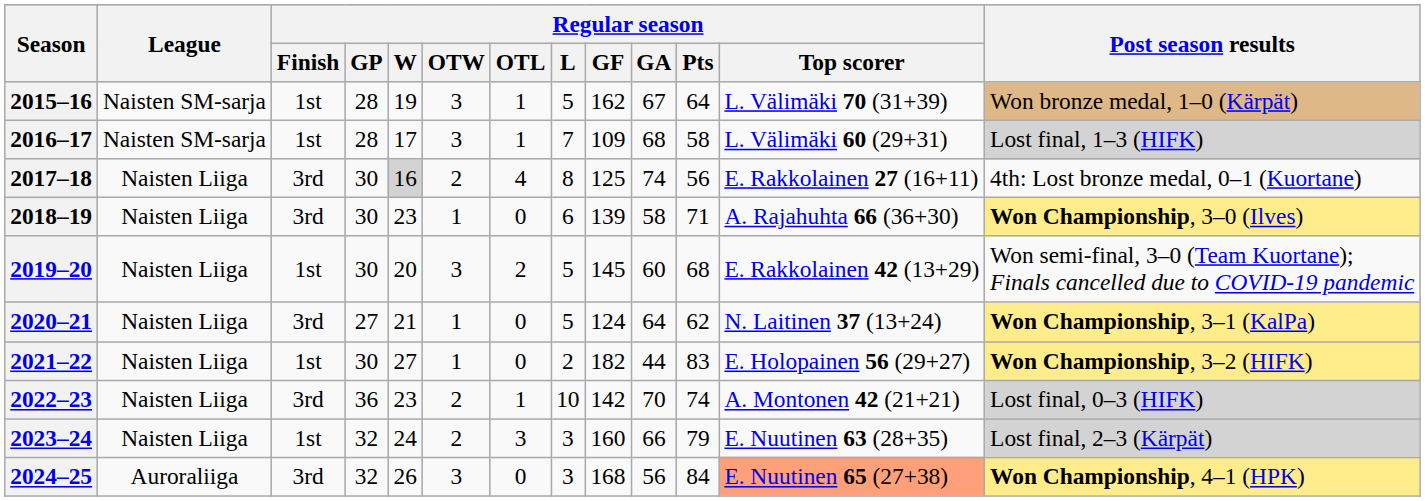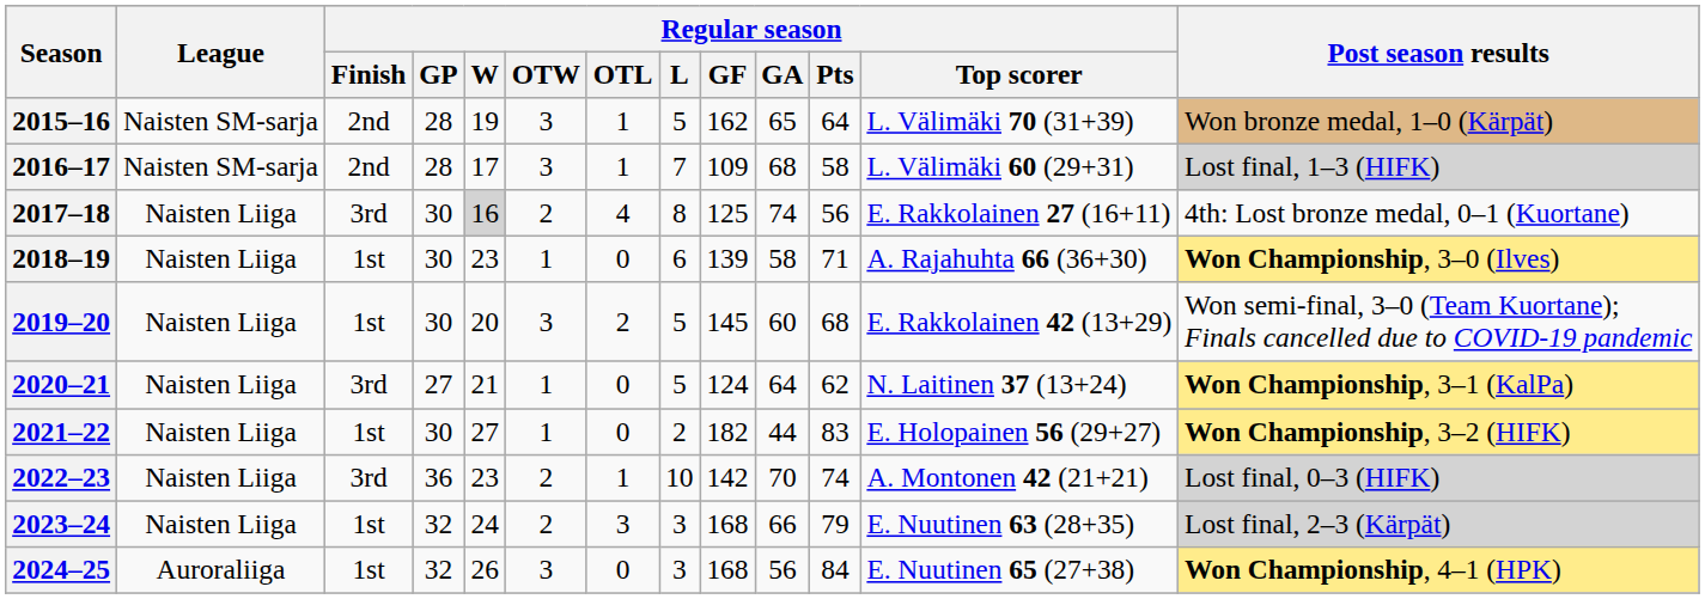 <table class="wikitable" style="text-align: center; font-size: 95%">
 <tr style="background:#c0c0c0">
 <th rowspan="2">Season</th>
 <th rowspan="2">League</th>
 <th colspan="10"><a href='#'>Regular season</a></th>
 <th rowspan="2"><a href='#'>Post season</a> results</th>
 </tr>
 <tr>
 <th>Finish</th>
 <th>GP</th>
 <th>W</th>
 <th>OTW</th>
 <th>OTL</th>
 <th>L</th>
 <th>GF</th>
 <th>GA</th>
 <th>Pts</th>
 <th>Top scorer</th>
 </tr>
 <tr>
 <th>2015–16</th>
 <td>Naisten SM-sarja</td>
-<td>1st</td>
+<td>2nd</td>
 <td>28</td>
 <td>19</td>
 <td>3</td>
 <td>1</td>
 <td>5</td>
 <td>162</td>
-<td>67</td>
+<td>65</td>
 <td>64</td>
 <td align=left> <a href='#'>L. Välimäki</a> <strong>70</strong> (31+39)</td>
 <td align=left style="background:#DEB887"> Won bronze medal, 1–0 (<a href='#'>Kärpät</a>)</td>
 </tr>
 <tr>
 <th>2016–17</th>
 <td>Naisten SM-sarja</td>
-<td>1st</td>
+<td>2nd</td>
 <td>28</td>
 <td>17</td>
 <td>3</td>
 <td>1</td>
 <td>7</td>
 <td>109</td>
 <td>68</td>
 <td>58</td>
 <td align=left> <a href='#'>L. Välimäki</a> <strong>60</strong> (29+31)</td>
 <td align=left style="background:#D3D3D3"> Lost final, 1–3 (<a href='#'>HIFK</a>)</td>
 </tr>
 <tr>
 <th>2017–18</th>
 <td>Naisten Liiga</td>
 <td>3rd</td>
 <td>30</td>
 <td style="background: lightgrey;">16</td>
 <td>2</td>
 <td>4</td>
 <td>8</td>
 <td>125</td>
 <td>74</td>
 <td>56</td>
 <td align=left> <a href='#'>E. Rakkolainen</a> <strong>27</strong> (16+11)</td>
 <td align=left>4th: Lost bronze medal, 0–1 (<a href='#'>Kuortane</a>)</td>
 </tr>
 <tr>
 <th>2018–19</th>
 <td>Naisten Liiga</td>
-<td>3rd</td>
+<td>1st</td>
 <td>30</td>
 <td>23</td>
 <td>1</td>
 <td>0</td>
 <td>6</td>
 <td>139</td>
 <td>58</td>
 <td>71</td>
 <td align=left> <a href='#'>A. Rajahuhta</a> <strong>66</strong> (36+30)</td>
 <td align=left style="background:#FFEC8B;"> <strong>Won Championship</strong>, 3–0 (<a href='#'>Ilves</a>)</td>
 </tr>
 <tr>
 <th><a href='#'>2019–20</a></th>
 <td>Naisten Liiga</td>
 <td>1st</td>
 <td>30</td>
 <td>20</td>
 <td>3</td>
 <td>2</td>
 <td>5</td>
 <td>145</td>
 <td>60</td>
 <td>68</td>
 <td align=left> <a href='#'>E. Rakkolainen</a> <strong>42</strong> (13+29)</td>
 <td align=left>Won semi-final, 3–0 (<a href='#'>Team Kuortane</a>);<br><em>Finals cancelled due to <a href='#'>COVID-19 pandemic</a></em></td>
 </tr>
 <tr>
 <th><a href='#'>2020–21</a></th>
 <td>Naisten Liiga</td>
 <td>3rd</td>
 <td>27</td>
 <td>21</td>
 <td>1</td>
 <td>0</td>
 <td>5</td>
 <td>124</td>
 <td>64</td>
 <td>62</td>
 <td align=left> <a href='#'>N. Laitinen</a> <strong>37</strong> (13+24)</td>
 <td align=left style="background:#FFEC8B;"> <strong>Won Championship</strong>, 3–1 (<a href='#'>KalPa</a>)</td>
 </tr>
 <tr>
 <th><a href='#'>2021–22</a></th>
 <td>Naisten Liiga</td>
 <td>1st</td>
 <td>30</td>
 <td>27</td>
 <td>1</td>
 <td>0</td>
 <td>2</td>
 <td>182</td>
 <td>44</td>
 <td>83</td>
 <td align=left> <a href='#'>E. Holopainen</a> <strong>56</strong> (29+27)</td>
 <td align=left style="background:#FFEC8B;"> <strong>Won Championship</strong>, 3–2 (<a href='#'>HIFK</a>)</td>
 </tr>
 <tr>
 <th><a href='#'>2022–23</a></th>
 <td>Naisten Liiga</td>
 <td>3rd</td>
 <td>36</td>
 <td>23</td>
 <td>2</td>
 <td>1</td>
 <td>10</td>
 <td>142</td>
 <td>70</td>
 <td>74</td>
 <td align=left> <a href='#'>A. Montonen</a> <strong>42</strong> (21+21)</td>
 <td align=left style="background:#D3D3D3"> Lost final, 0–3 (<a href='#'>HIFK</a>)</td>
 </tr>
 <tr>
 <th><a href='#'>2023–24</a></th>
 <td>Naisten Liiga</td>
 <td>1st</td>
 <td>32</td>
 <td>24</td>
 <td>2</td>
 <td>3</td>
 <td>3</td>
-<td>160</td>
+<td>168</td>
 <td>66</td>
 <td>79</td>
 <td align=left> <a href='#'>E. Nuutinen</a> <strong>63</strong> (28+35)</td>
 <td align=left style="background:#D3D3D3"> Lost final, 2–3 (<a href='#'>Kärpät</a>)</td>
 </tr>
 <tr>
 <th><a href='#'>2024–25</a></th>
 <td>Auroraliiga</td>
-<td>3rd</td>
+<td>1st</td>
 <td>32</td>
 <td>26</td>
 <td>3</td>
 <td>0</td>
 <td>3</td>
 <td>168</td>
 <td>56</td>
 <td>84</td>
-<td align=left style="background: lightsalmon;"> <a href='#'>E. Nuutinen</a> <strong>65</strong> (27+38)</td>
+<td align=left> <a href='#'>E. Nuutinen</a> <strong>65</strong> (27+38)</td>
 <td align=left style="background:#FFEC8B;"> <strong>Won Championship</strong>, 4–1 (<a href='#'>HPK</a>)</td>
 </tr>
 </table>
